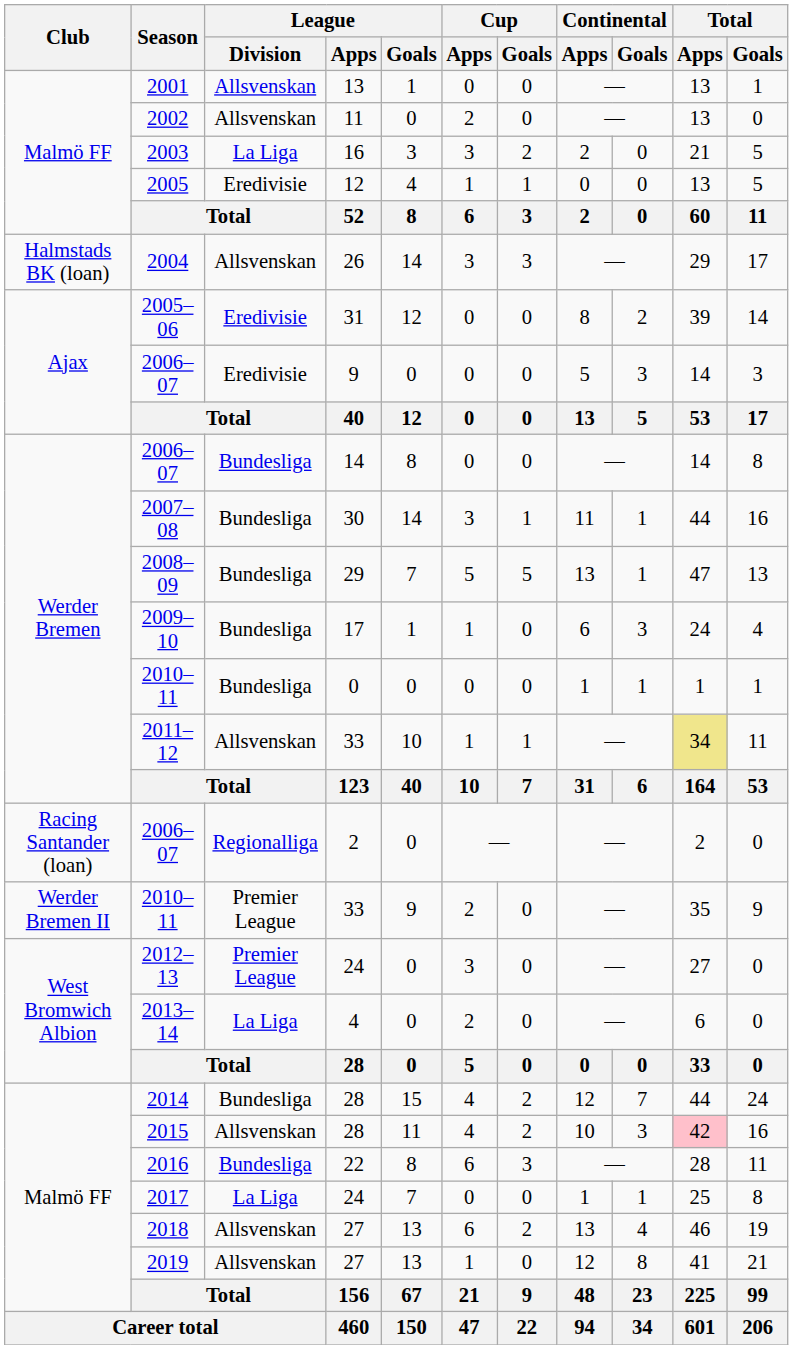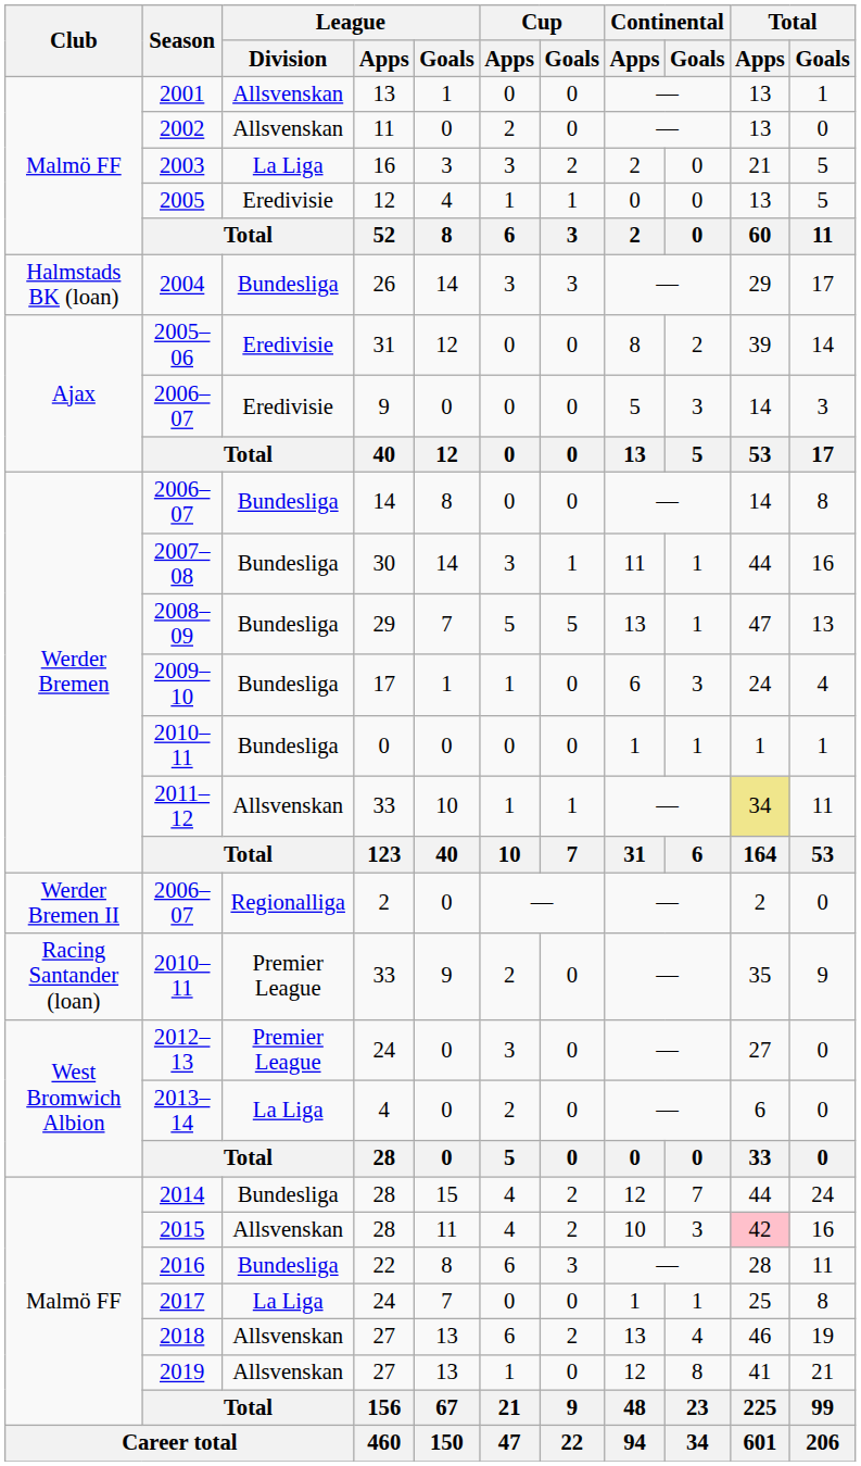 <table class="wikitable" style="text-align:center">
 <tr>
 <th rowspan="2">Club</th>
 <th rowspan="2">Season</th>
 <th colspan="3">League</th>
 <th colspan="2">Cup</th>
 <th colspan="2">Continental</th>
 <th colspan="2">Total</th>
 </tr>
 <tr>
 <th>Division</th>
 <th>Apps</th>
 <th>Goals</th>
 <th>Apps</th>
 <th>Goals</th>
 <th>Apps</th>
 <th>Goals</th>
 <th>Apps</th>
 <th>Goals</th>
 </tr>
 <tr>
 <td rowspan="5"><a href='#'>Malmö FF</a></td>
 <td><a href='#'>2001</a></td>
 <td><a href='#'>Allsvenskan</a></td>
 <td>13</td>
 <td>1</td>
 <td>0</td>
 <td>0</td>
 <td colspan="2">—</td>
 <td>13</td>
 <td>1</td>
 </tr>
 <tr>
 <td><a href='#'>2002</a></td>
 <td>Allsvenskan</td>
 <td>11</td>
 <td>0</td>
 <td>2</td>
 <td>0</td>
 <td colspan="2">—</td>
 <td>13</td>
 <td>0</td>
 </tr>
 <tr>
 <td><a href='#'>2003</a></td>
 <td><a href='#'>La Liga</a></td>
 <td>16</td>
 <td>3</td>
 <td>3</td>
 <td>2</td>
 <td>2</td>
 <td>0</td>
 <td>21</td>
 <td>5</td>
 </tr>
 <tr>
 <td><a href='#'>2005</a></td>
 <td>Eredivisie</td>
 <td>12</td>
 <td>4</td>
 <td>1</td>
 <td>1</td>
 <td>0</td>
 <td>0</td>
 <td>13</td>
 <td>5</td>
 </tr>
 <tr>
 <th colspan="2">Total</th>
 <th>52</th>
 <th>8</th>
 <th>6</th>
 <th>3</th>
 <th>2</th>
 <th>0</th>
 <th>60</th>
 <th>11</th>
 </tr>
 <tr>
 <td><a href='#'>Halmstads BK</a> (loan)</td>
 <td><a href='#'>2004</a></td>
-<td>Allsvenskan</td>
+<td><a href='#'>Bundesliga</a></td>
 <td>26</td>
 <td>14</td>
 <td>3</td>
 <td>3</td>
 <td colspan="2">—</td>
 <td>29</td>
 <td>17</td>
 </tr>
 <tr>
 <td rowspan="3"><a href='#'>Ajax</a></td>
 <td><a href='#'>2005–06</a></td>
 <td><a href='#'>Eredivisie</a></td>
 <td>31</td>
 <td>12</td>
 <td>0</td>
 <td>0</td>
 <td>8</td>
 <td>2</td>
 <td>39</td>
 <td>14</td>
 </tr>
 <tr>
 <td><a href='#'>2006–07</a></td>
 <td>Eredivisie</td>
 <td>9</td>
 <td>0</td>
 <td>0</td>
 <td>0</td>
 <td>5</td>
 <td>3</td>
 <td>14</td>
 <td>3</td>
 </tr>
 <tr>
 <th colspan="2">Total</th>
 <th>40</th>
 <th>12</th>
 <th>0</th>
 <th>0</th>
 <th>13</th>
 <th>5</th>
 <th>53</th>
 <th>17</th>
 </tr>
 <tr>
 <td rowspan="7"><a href='#'>Werder Bremen</a></td>
 <td><a href='#'>2006–07</a></td>
 <td><a href='#'>Bundesliga</a></td>
 <td>14</td>
 <td>8</td>
 <td>0</td>
 <td>0</td>
 <td colspan="2">—</td>
 <td>14</td>
 <td>8</td>
 </tr>
 <tr>
 <td><a href='#'>2007–08</a></td>
 <td>Bundesliga</td>
 <td>30</td>
 <td>14</td>
 <td>3</td>
 <td>1</td>
 <td>11</td>
 <td>1</td>
 <td>44</td>
 <td>16</td>
 </tr>
 <tr>
 <td><a href='#'>2008–09</a></td>
 <td>Bundesliga</td>
 <td>29</td>
 <td>7</td>
 <td>5</td>
 <td>5</td>
 <td>13</td>
 <td>1</td>
 <td>47</td>
 <td>13</td>
 </tr>
 <tr>
 <td><a href='#'>2009–10</a></td>
 <td>Bundesliga</td>
 <td>17</td>
 <td>1</td>
 <td>1</td>
 <td>0</td>
 <td>6</td>
 <td>3</td>
 <td>24</td>
 <td>4</td>
 </tr>
 <tr>
 <td><a href='#'>2010–11</a></td>
 <td>Bundesliga</td>
 <td>0</td>
 <td>0</td>
 <td>0</td>
 <td>0</td>
 <td>1</td>
 <td>1</td>
 <td>1</td>
 <td>1</td>
 </tr>
 <tr>
 <td><a href='#'>2011–12</a></td>
 <td>Allsvenskan</td>
 <td>33</td>
 <td>10</td>
 <td>1</td>
 <td>1</td>
 <td colspan="2">—</td>
 <td style="background: khaki;">34</td>
 <td>11</td>
 </tr>
 <tr>
 <th colspan="2">Total</th>
 <th>123</th>
 <th>40</th>
 <th>10</th>
 <th>7</th>
 <th>31</th>
 <th>6</th>
 <th>164</th>
 <th>53</th>
 </tr>
 <tr>
-<td><a href='#'>Racing Santander</a> (loan)</td>
+<td><a href='#'>Werder Bremen II</a></td>
 <td><a href='#'>2006–07</a></td>
 <td><a href='#'>Regionalliga</a></td>
 <td>2</td>
 <td>0</td>
 <td colspan="2">—</td>
 <td colspan="2">—</td>
 <td>2</td>
 <td>0</td>
 </tr>
 <tr>
-<td><a href='#'>Werder Bremen II</a></td>
+<td><a href='#'>Racing Santander</a> (loan)</td>
 <td><a href='#'>2010–11</a></td>
 <td>Premier League</td>
 <td>33</td>
 <td>9</td>
 <td>2</td>
 <td>0</td>
 <td colspan="2">—</td>
 <td>35</td>
 <td>9</td>
 </tr>
 <tr>
 <td rowspan="3"><a href='#'>West Bromwich Albion</a></td>
 <td><a href='#'>2012–13</a></td>
 <td><a href='#'>Premier League</a></td>
 <td>24</td>
 <td>0</td>
 <td>3</td>
 <td>0</td>
 <td colspan="2">—</td>
 <td>27</td>
 <td>0</td>
 </tr>
 <tr>
 <td><a href='#'>2013–14</a></td>
 <td><a href='#'>La Liga</a></td>
 <td>4</td>
 <td>0</td>
 <td>2</td>
 <td>0</td>
 <td colspan="2">—</td>
 <td>6</td>
 <td>0</td>
 </tr>
 <tr>
 <th colspan="2">Total</th>
 <th>28</th>
 <th>0</th>
 <th>5</th>
 <th>0</th>
 <th>0</th>
 <th>0</th>
 <th>33</th>
 <th>0</th>
 </tr>
 <tr>
 <td rowspan="7">Malmö FF</td>
 <td><a href='#'>2014</a></td>
 <td>Bundesliga</td>
 <td>28</td>
 <td>15</td>
 <td>4</td>
 <td>2</td>
 <td>12</td>
 <td>7</td>
 <td>44</td>
 <td>24</td>
 </tr>
 <tr>
 <td><a href='#'>2015</a></td>
 <td>Allsvenskan</td>
 <td>28</td>
 <td>11</td>
 <td>4</td>
 <td>2</td>
 <td>10</td>
 <td>3</td>
 <td style="background: pink;">42</td>
 <td>16</td>
 </tr>
 <tr>
 <td><a href='#'>2016</a></td>
 <td><a href='#'>Bundesliga</a></td>
 <td>22</td>
 <td>8</td>
 <td>6</td>
 <td>3</td>
 <td colspan="2">—</td>
 <td>28</td>
 <td>11</td>
 </tr>
 <tr>
 <td><a href='#'>2017</a></td>
 <td><a href='#'>La Liga</a></td>
 <td>24</td>
 <td>7</td>
 <td>0</td>
 <td>0</td>
 <td>1</td>
 <td>1</td>
 <td>25</td>
 <td>8</td>
 </tr>
 <tr>
 <td><a href='#'>2018</a></td>
 <td>Allsvenskan</td>
 <td>27</td>
 <td>13</td>
 <td>6</td>
 <td>2</td>
 <td>13</td>
 <td>4</td>
 <td>46</td>
 <td>19</td>
 </tr>
 <tr>
 <td><a href='#'>2019</a></td>
 <td>Allsvenskan</td>
 <td>27</td>
 <td>13</td>
 <td>1</td>
 <td>0</td>
 <td>12</td>
 <td>8</td>
 <td>41</td>
 <td>21</td>
 </tr>
 <tr>
 <th colspan="2">Total</th>
 <th>156</th>
 <th>67</th>
 <th>21</th>
 <th>9</th>
 <th>48</th>
 <th>23</th>
 <th>225</th>
 <th>99</th>
 </tr>
 <tr>
 <th colspan="3">Career total</th>
 <th>460</th>
 <th>150</th>
 <th>47</th>
 <th>22</th>
 <th>94</th>
 <th>34</th>
 <th>601</th>
 <th>206</th>
 </tr>
 </table>
